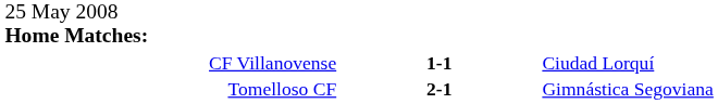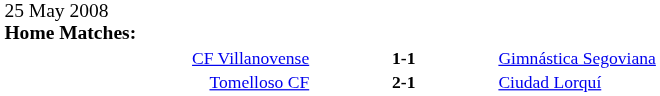 <table width=100% cellspacing=1>
 <tr>
 <th width=20%></th>
 <th width=12%></th>
 <th width=20%></th>
 <th></th>
 </tr>
 <tr>
 <td>25 May 2008<br><strong>Home Matches:</strong></td>
 </tr>
 <tr style=font-size:90%>
 <td align=right><a href='#'>CF Villanovense</a></td>
 <td align=center><strong>1-1</strong></td>
-<td><a href='#'>Ciudad Lorquí</a></td>
+<td><a href='#'>Gimnástica Segoviana</a></td>
 </tr>
 <tr style=font-size:90%>
 <td align=right><a href='#'>Tomelloso CF</a></td>
 <td align=center><strong>2-1</strong></td>
-<td><a href='#'>Gimnástica Segoviana</a></td>
+<td><a href='#'>Ciudad Lorquí</a></td>
 </tr>
 </table>
